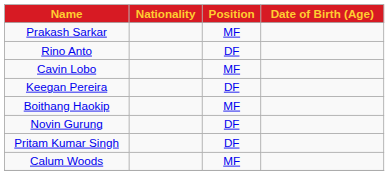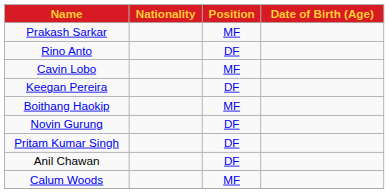 <table class="wikitable" style="text-align:center; font-size:85%; width:50%;">
 <tr>
 <th style="background:#d71a23; color:#ffcd31; text-align:center;">Name</th>
 <th style="background:#d71a23; color:#ffcd31; text-align:center;">Nationality</th>
 <th style="background:#d71a23; color:#ffcd31; text-align:center;">Position</th>
 <th style="background:#d71a23; color:#ffcd31; text-align:center;">Date of Birth (Age)</th>
 </tr>
 <tr>
 <td><a href='#'>Prakash Sarkar</a></td>
 <td></td>
 <td><a href='#'>MF</a></td>
 <td></td>
 </tr>
 <tr>
 <td><a href='#'>Rino Anto</a></td>
 <td></td>
 <td><a href='#'>DF</a></td>
 <td></td>
 </tr>
 <tr>
 <td><a href='#'>Cavin Lobo</a></td>
 <td></td>
 <td><a href='#'>MF</a></td>
 <td></td>
 </tr>
 <tr>
 <td><a href='#'>Keegan Pereira</a></td>
 <td></td>
 <td><a href='#'>DF</a></td>
 <td></td>
 </tr>
 <tr>
 <td><a href='#'>Boithang Haokip</a></td>
 <td></td>
 <td><a href='#'>MF</a></td>
 <td></td>
 </tr>
 <tr>
 <td><a href='#'>Novin Gurung</a></td>
 <td></td>
 <td><a href='#'>DF</a></td>
 <td></td>
 </tr>
 <tr>
 <td><a href='#'>Pritam Kumar Singh</a></td>
 <td></td>
 <td><a href='#'>DF</a></td>
 <td></td>
 </tr>
 <tr>
+<td>Anil Chawan</td>
+<td></td>
+<td><a href='#'>DF</a></td>
+<td></td>
+</tr>
+<tr>
 <td><a href='#'>Calum Woods</a></td>
 <td></td>
 <td><a href='#'>MF</a></td>
 <td></td>
 </tr>
 <tr>
 </tr>
 </table>
